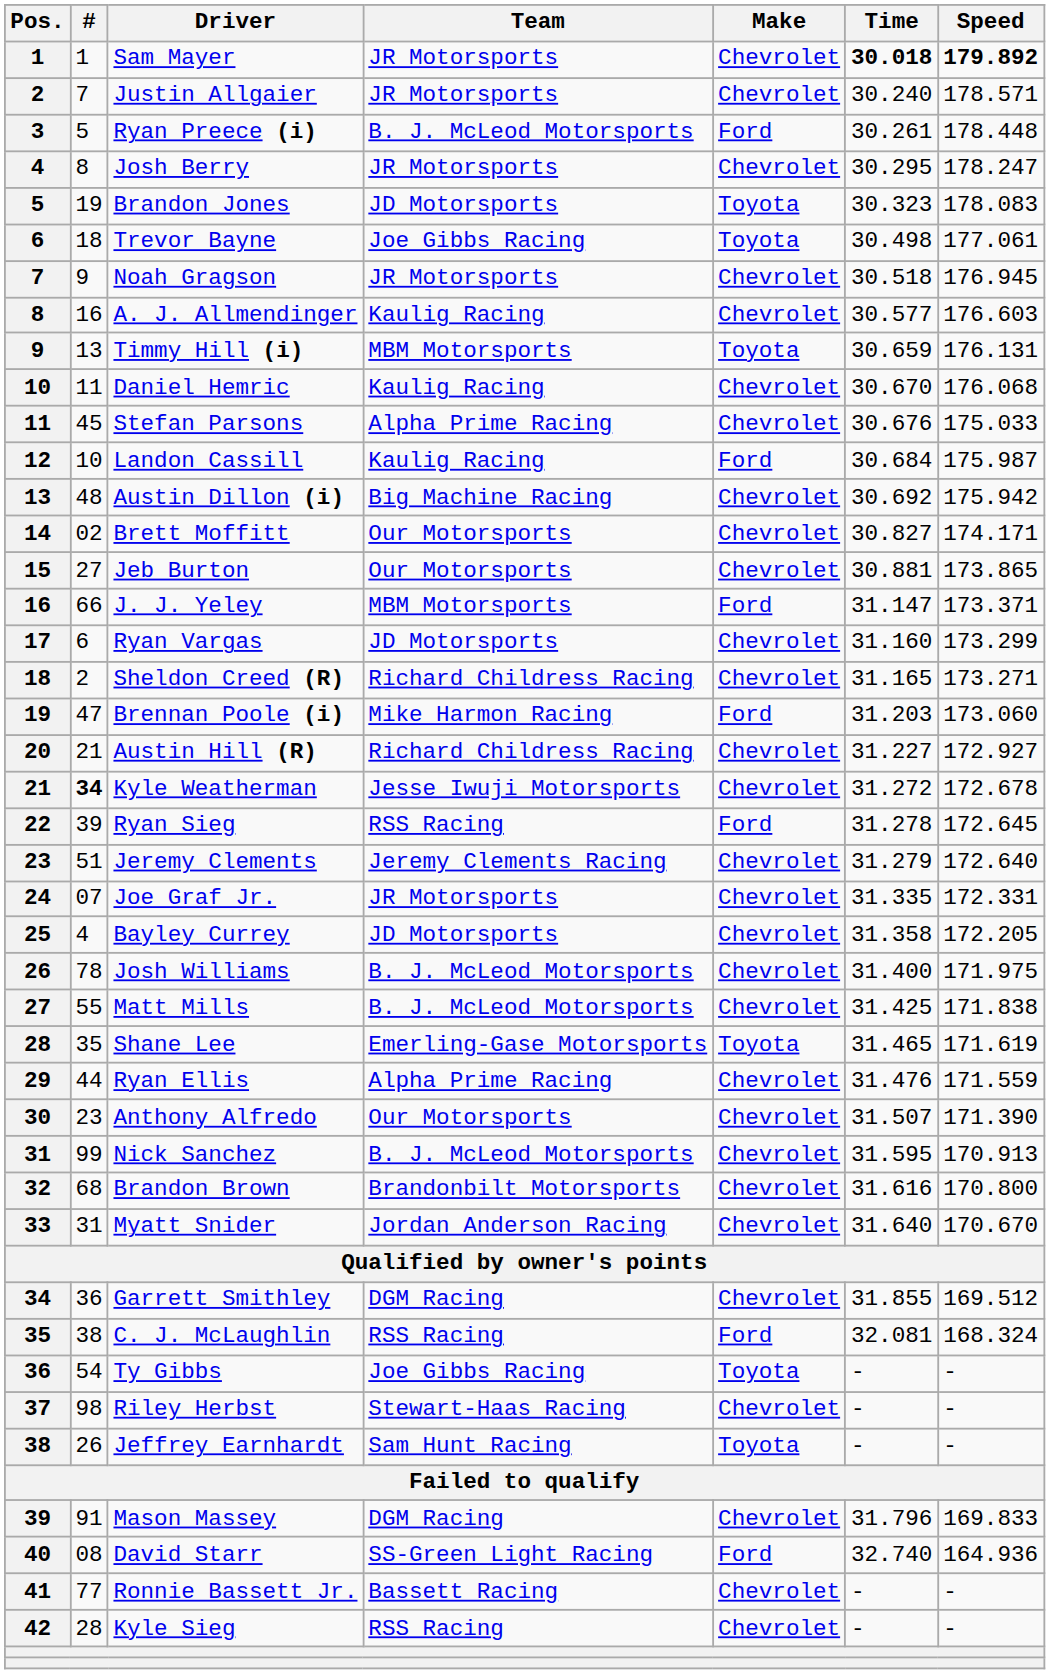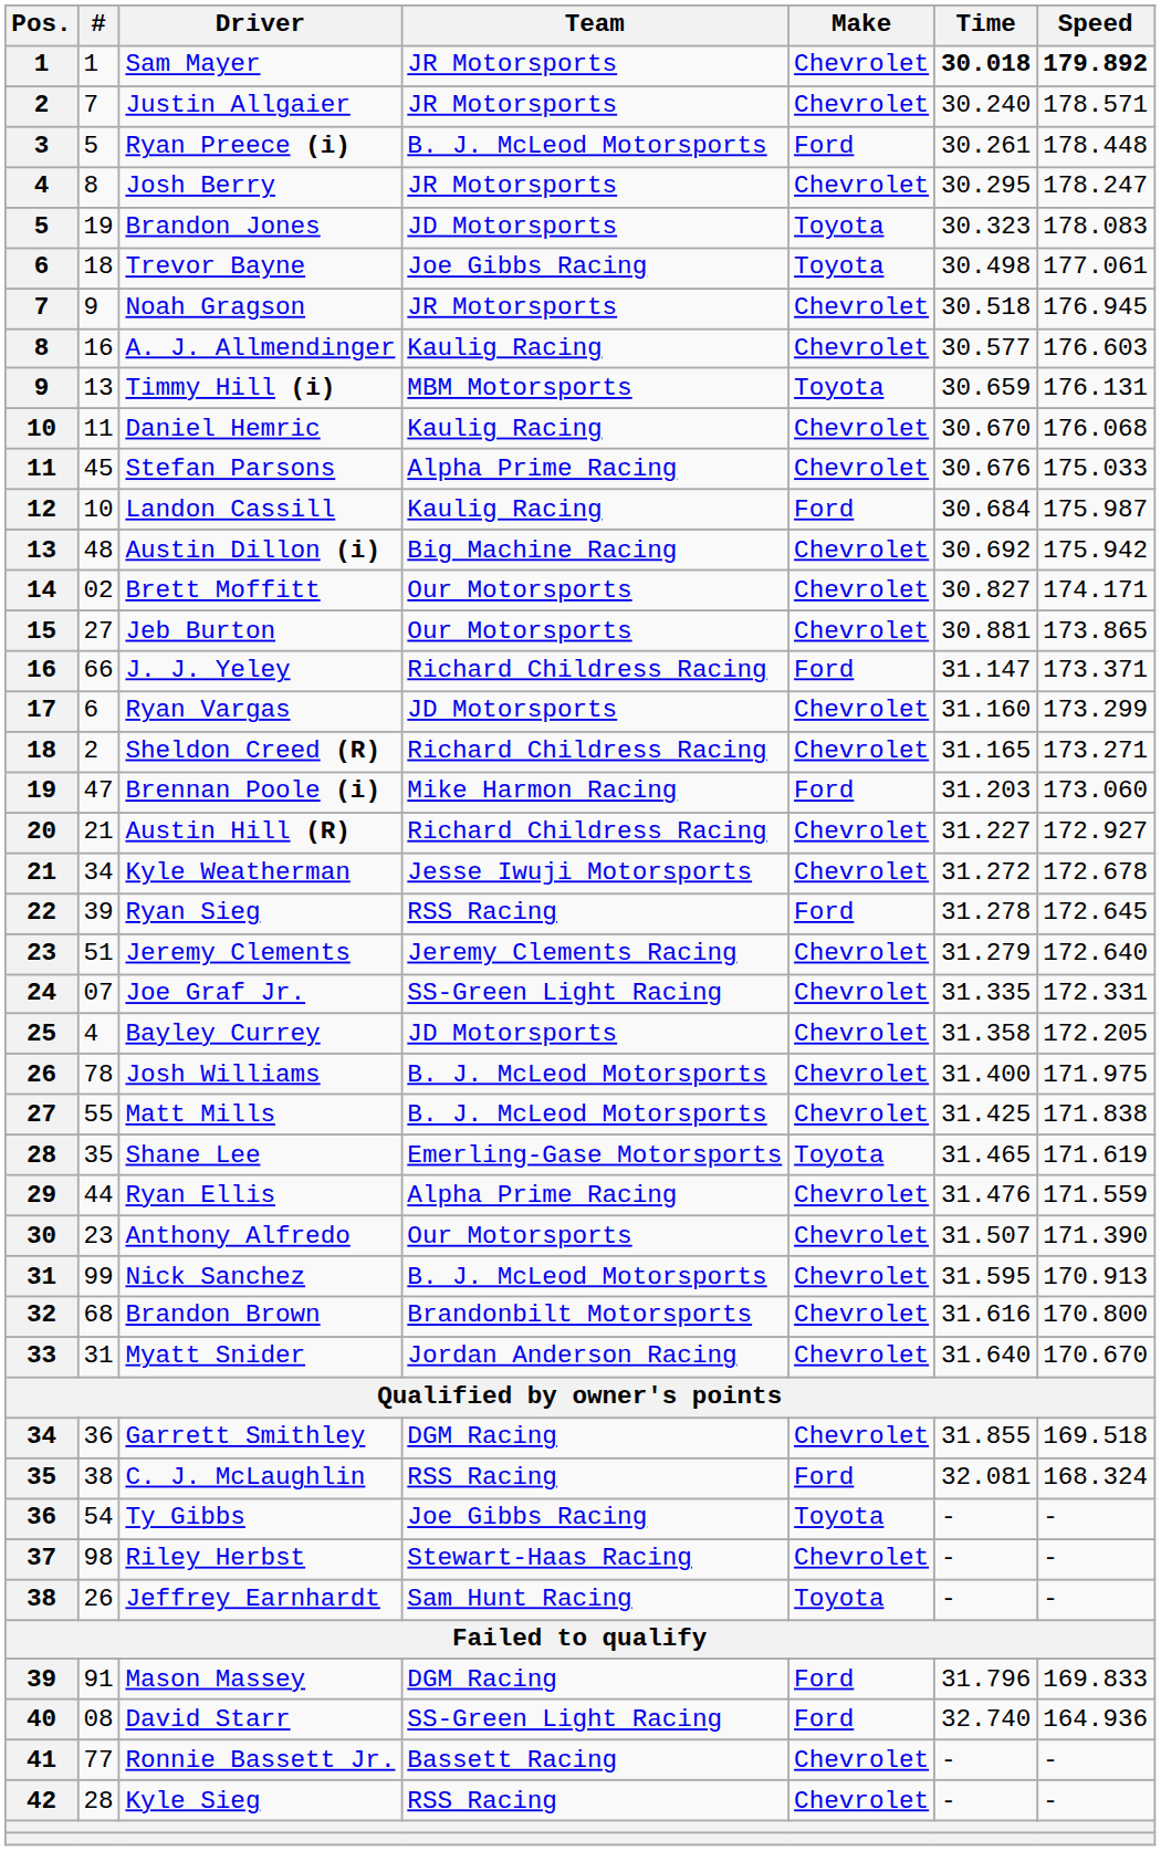 <table class="wikitable" style="font-size:95%">
 <tr>
 <th>Pos.</th>
 <th>#</th>
 <th>Driver</th>
 <th>Team</th>
 <th>Make</th>
 <th>Time</th>
 <th>Speed</th>
 </tr>
 <tr>
 <th>1</th>
 <td>1</td>
 <td><a href='#'>Sam Mayer</a></td>
 <td><a href='#'>JR Motorsports</a></td>
 <td><a href='#'>Chevrolet</a></td>
 <td><strong>30.018</strong></td>
 <td><strong>179.892</strong></td>
 </tr>
 <tr>
 <th>2</th>
 <td>7</td>
 <td><a href='#'>Justin Allgaier</a></td>
 <td><a href='#'>JR Motorsports</a></td>
 <td><a href='#'>Chevrolet</a></td>
 <td>30.240</td>
 <td>178.571</td>
 </tr>
 <tr>
 <th>3</th>
 <td>5</td>
 <td><a href='#'>Ryan Preece</a> <strong>(i)</strong></td>
 <td><a href='#'>B. J. McLeod Motorsports</a></td>
 <td><a href='#'>Ford</a></td>
 <td>30.261</td>
 <td>178.448</td>
 </tr>
 <tr>
 <th>4</th>
 <td>8</td>
 <td><a href='#'>Josh Berry</a></td>
 <td><a href='#'>JR Motorsports</a></td>
 <td><a href='#'>Chevrolet</a></td>
 <td>30.295</td>
 <td>178.247</td>
 </tr>
 <tr>
 <th>5</th>
 <td>19</td>
 <td><a href='#'>Brandon Jones</a></td>
 <td><a href='#'>JD Motorsports</a></td>
 <td><a href='#'>Toyota</a></td>
 <td>30.323</td>
 <td>178.083</td>
 </tr>
 <tr>
 <th>6</th>
 <td>18</td>
 <td><a href='#'>Trevor Bayne</a></td>
 <td><a href='#'>Joe Gibbs Racing</a></td>
 <td><a href='#'>Toyota</a></td>
 <td>30.498</td>
 <td>177.061</td>
 </tr>
 <tr>
 <th>7</th>
 <td>9</td>
 <td><a href='#'>Noah Gragson</a></td>
 <td><a href='#'>JR Motorsports</a></td>
 <td><a href='#'>Chevrolet</a></td>
 <td>30.518</td>
 <td>176.945</td>
 </tr>
 <tr>
 <th>8</th>
 <td>16</td>
 <td><a href='#'>A. J. Allmendinger</a></td>
 <td><a href='#'>Kaulig Racing</a></td>
 <td><a href='#'>Chevrolet</a></td>
 <td>30.577</td>
 <td>176.603</td>
 </tr>
 <tr>
 <th>9</th>
 <td>13</td>
 <td><a href='#'>Timmy Hill</a> <strong>(i)</strong></td>
 <td><a href='#'>MBM Motorsports</a></td>
 <td><a href='#'>Toyota</a></td>
 <td>30.659</td>
 <td>176.131</td>
 </tr>
 <tr>
 <th>10</th>
 <td>11</td>
 <td><a href='#'>Daniel Hemric</a></td>
 <td><a href='#'>Kaulig Racing</a></td>
 <td><a href='#'>Chevrolet</a></td>
 <td>30.670</td>
 <td>176.068</td>
 </tr>
 <tr>
 <th>11</th>
 <td>45</td>
 <td><a href='#'>Stefan Parsons</a></td>
 <td><a href='#'>Alpha Prime Racing</a></td>
 <td><a href='#'>Chevrolet</a></td>
 <td>30.676</td>
 <td>175.033</td>
 </tr>
 <tr>
 <th>12</th>
 <td>10</td>
 <td><a href='#'>Landon Cassill</a></td>
 <td><a href='#'>Kaulig Racing</a></td>
 <td><a href='#'>Ford</a></td>
 <td>30.684</td>
 <td>175.987</td>
 </tr>
 <tr>
 <th>13</th>
 <td>48</td>
 <td><a href='#'>Austin Dillon</a> <strong>(i)</strong></td>
 <td><a href='#'>Big Machine Racing</a></td>
 <td><a href='#'>Chevrolet</a></td>
 <td>30.692</td>
 <td>175.942</td>
 </tr>
 <tr>
 <th>14</th>
 <td>02</td>
 <td><a href='#'>Brett Moffitt</a></td>
 <td><a href='#'>Our Motorsports</a></td>
 <td><a href='#'>Chevrolet</a></td>
 <td>30.827</td>
 <td>174.171</td>
 </tr>
 <tr>
 <th>15</th>
 <td>27</td>
 <td><a href='#'>Jeb Burton</a></td>
 <td><a href='#'>Our Motorsports</a></td>
 <td><a href='#'>Chevrolet</a></td>
 <td>30.881</td>
 <td>173.865</td>
 </tr>
 <tr>
 <th>16</th>
 <td>66</td>
 <td><a href='#'>J. J. Yeley</a></td>
-<td><a href='#'>MBM Motorsports</a></td>
+<td><a href='#'>Richard Childress Racing</a></td>
 <td><a href='#'>Ford</a></td>
 <td>31.147</td>
 <td>173.371</td>
 </tr>
 <tr>
 <th>17</th>
 <td>6</td>
 <td><a href='#'>Ryan Vargas</a></td>
 <td><a href='#'>JD Motorsports</a></td>
 <td><a href='#'>Chevrolet</a></td>
 <td>31.160</td>
 <td>173.299</td>
 </tr>
 <tr>
 <th>18</th>
 <td>2</td>
 <td><a href='#'>Sheldon Creed</a> <strong>(R)</strong></td>
 <td><a href='#'>Richard Childress Racing</a></td>
 <td><a href='#'>Chevrolet</a></td>
 <td>31.165</td>
 <td>173.271</td>
 </tr>
 <tr>
 <th>19</th>
 <td>47</td>
 <td><a href='#'>Brennan Poole</a> <strong>(i)</strong></td>
 <td><a href='#'>Mike Harmon Racing</a></td>
 <td><a href='#'>Ford</a></td>
 <td>31.203</td>
 <td>173.060</td>
 </tr>
 <tr>
 <th>20</th>
 <td>21</td>
 <td><a href='#'>Austin Hill</a> <strong>(R)</strong></td>
 <td><a href='#'>Richard Childress Racing</a></td>
 <td><a href='#'>Chevrolet</a></td>
 <td>31.227</td>
 <td>172.927</td>
 </tr>
 <tr>
 <th>21</th>
-<td><strong>34</strong></td>
+<td>34</td>
 <td><a href='#'>Kyle Weatherman</a></td>
 <td><a href='#'>Jesse Iwuji Motorsports</a></td>
 <td><a href='#'>Chevrolet</a></td>
 <td>31.272</td>
 <td>172.678</td>
 </tr>
 <tr>
 <th>22</th>
 <td>39</td>
 <td><a href='#'>Ryan Sieg</a></td>
 <td><a href='#'>RSS Racing</a></td>
 <td><a href='#'>Ford</a></td>
 <td>31.278</td>
 <td>172.645</td>
 </tr>
 <tr>
 <th>23</th>
 <td>51</td>
 <td><a href='#'>Jeremy Clements</a></td>
 <td><a href='#'>Jeremy Clements Racing</a></td>
 <td><a href='#'>Chevrolet</a></td>
 <td>31.279</td>
 <td>172.640</td>
 </tr>
 <tr>
 <th>24</th>
 <td>07</td>
 <td><a href='#'>Joe Graf Jr.</a></td>
-<td><a href='#'>JR Motorsports</a></td>
+<td><a href='#'>SS-Green Light Racing</a></td>
 <td><a href='#'>Chevrolet</a></td>
 <td>31.335</td>
 <td>172.331</td>
 </tr>
 <tr>
 <th>25</th>
 <td>4</td>
 <td><a href='#'>Bayley Currey</a></td>
 <td><a href='#'>JD Motorsports</a></td>
 <td><a href='#'>Chevrolet</a></td>
 <td>31.358</td>
 <td>172.205</td>
 </tr>
 <tr>
 <th>26</th>
 <td>78</td>
 <td><a href='#'>Josh Williams</a></td>
 <td><a href='#'>B. J. McLeod Motorsports</a></td>
 <td><a href='#'>Chevrolet</a></td>
 <td>31.400</td>
 <td>171.975</td>
 </tr>
 <tr>
 <th>27</th>
 <td>55</td>
 <td><a href='#'>Matt Mills</a></td>
 <td><a href='#'>B. J. McLeod Motorsports</a></td>
 <td><a href='#'>Chevrolet</a></td>
 <td>31.425</td>
 <td>171.838</td>
 </tr>
 <tr>
 <th>28</th>
 <td>35</td>
 <td><a href='#'>Shane Lee</a></td>
 <td><a href='#'>Emerling-Gase Motorsports</a></td>
 <td><a href='#'>Toyota</a></td>
 <td>31.465</td>
 <td>171.619</td>
 </tr>
 <tr>
 <th>29</th>
 <td>44</td>
 <td><a href='#'>Ryan Ellis</a></td>
 <td><a href='#'>Alpha Prime Racing</a></td>
 <td><a href='#'>Chevrolet</a></td>
 <td>31.476</td>
 <td>171.559</td>
 </tr>
 <tr>
 <th>30</th>
 <td>23</td>
 <td><a href='#'>Anthony Alfredo</a></td>
 <td><a href='#'>Our Motorsports</a></td>
 <td><a href='#'>Chevrolet</a></td>
 <td>31.507</td>
 <td>171.390</td>
 </tr>
 <tr>
 <th>31</th>
 <td>99</td>
 <td><a href='#'>Nick Sanchez</a></td>
 <td><a href='#'>B. J. McLeod Motorsports</a></td>
 <td><a href='#'>Chevrolet</a></td>
 <td>31.595</td>
 <td>170.913</td>
 </tr>
 <tr>
 <th>32</th>
 <td>68</td>
 <td><a href='#'>Brandon Brown</a></td>
 <td><a href='#'>Brandonbilt Motorsports</a></td>
 <td><a href='#'>Chevrolet</a></td>
 <td>31.616</td>
 <td>170.800</td>
 </tr>
 <tr>
 <th>33</th>
 <td>31</td>
 <td><a href='#'>Myatt Snider</a></td>
 <td><a href='#'>Jordan Anderson Racing</a></td>
 <td><a href='#'>Chevrolet</a></td>
 <td>31.640</td>
 <td>170.670</td>
 </tr>
 <tr>
 <th colspan="7">Qualified by owner's points</th>
 </tr>
 <tr>
 <th>34</th>
 <td>36</td>
 <td><a href='#'>Garrett Smithley</a></td>
 <td><a href='#'>DGM Racing</a></td>
 <td><a href='#'>Chevrolet</a></td>
 <td>31.855</td>
-<td>169.512</td>
+<td>169.518</td>
 </tr>
 <tr>
 <th>35</th>
 <td>38</td>
 <td><a href='#'>C. J. McLaughlin</a></td>
 <td><a href='#'>RSS Racing</a></td>
 <td><a href='#'>Ford</a></td>
 <td>32.081</td>
 <td>168.324</td>
 </tr>
 <tr>
 <th>36</th>
 <td>54</td>
 <td><a href='#'>Ty Gibbs</a></td>
 <td><a href='#'>Joe Gibbs Racing</a></td>
 <td><a href='#'>Toyota</a></td>
 <td>-</td>
 <td>-</td>
 </tr>
 <tr>
 <th>37</th>
 <td>98</td>
 <td><a href='#'>Riley Herbst</a></td>
 <td><a href='#'>Stewart-Haas Racing</a></td>
 <td><a href='#'>Chevrolet</a></td>
 <td>-</td>
 <td>-</td>
 </tr>
 <tr>
 <th>38</th>
 <td>26</td>
 <td><a href='#'>Jeffrey Earnhardt</a></td>
 <td><a href='#'>Sam Hunt Racing</a></td>
 <td><a href='#'>Toyota</a></td>
 <td>-</td>
 <td>-</td>
 </tr>
 <tr>
 <th colspan="7">Failed to qualify</th>
 </tr>
 <tr>
 <th>39</th>
 <td>91</td>
 <td><a href='#'>Mason Massey</a></td>
 <td><a href='#'>DGM Racing</a></td>
-<td><a href='#'>Chevrolet</a></td>
+<td><a href='#'>Ford</a></td>
 <td>31.796</td>
 <td>169.833</td>
 </tr>
 <tr>
 <th>40</th>
 <td>08</td>
 <td><a href='#'>David Starr</a></td>
 <td><a href='#'>SS-Green Light Racing</a></td>
 <td><a href='#'>Ford</a></td>
 <td>32.740</td>
 <td>164.936</td>
 </tr>
 <tr>
 <th>41</th>
 <td>77</td>
 <td><a href='#'>Ronnie Bassett Jr.</a></td>
 <td><a href='#'>Bassett Racing</a></td>
 <td><a href='#'>Chevrolet</a></td>
 <td>-</td>
 <td>-</td>
 </tr>
 <tr>
 <th>42</th>
 <td>28</td>
 <td><a href='#'>Kyle Sieg</a></td>
 <td><a href='#'>RSS Racing</a></td>
 <td><a href='#'>Chevrolet</a></td>
 <td>-</td>
 <td>-</td>
 </tr>
 <tr>
 <th colspan="7"></th>
 </tr>
 <tr>
 <th colspan="7"></th>
 </tr>
 </table>
